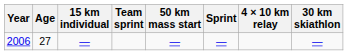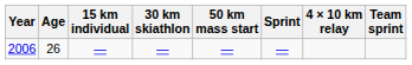 <table class="wikitable" style="text-align: center;">
 <tr>
 <th scope="col">Year</th>
 <th scope="col">Age</th>
 <th scope="col">15 km<br>individual</th>
-<th scope="col">Team<br>sprint</th>
+<th scope="col">30 km<br>skiathlon</th>
 <th scope="col">50 km<br>mass start</th>
 <th scope="col">Sprint</th>
 <th scope="col">4 × 10 km<br>relay</th>
-<th scope="col">30 km<br>skiathlon</th>
+<th scope="col">Team<br>sprint</th>
 </tr>
 <tr>
 <td><a href='#'>2006</a></td>
-<td>27</td>
+<td>26</td>
 <td><a href='#'>—</a></td>
-<td><a href='#'></a></td>
+<td><a href='#'>—</a></td>
 <td><a href='#'>—</a></td>
 <td><a href='#'>—</a></td>
 <td><a href='#'></a></td>
-<td><a href='#'>—</a></td>
+<td><a href='#'></a></td>
 </tr>
 </table>
